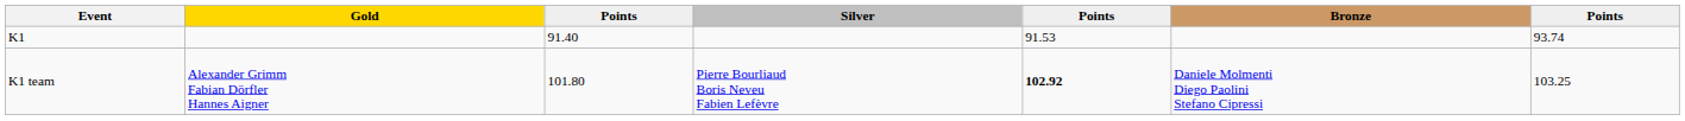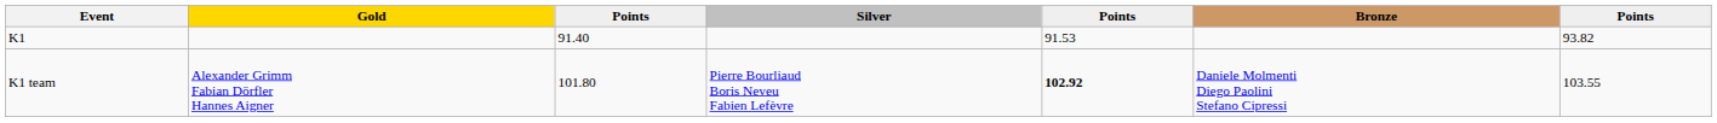 <table class="wikitable" width=100%>
 <tr>
 <th>Event</th>
 <td align=center bgcolor="gold"><strong>Gold</strong></td>
 <td align=center bgcolor="EFEFEF"><strong>Points</strong></td>
 <td align=center bgcolor="silver"><strong>Silver</strong></td>
 <td align=center bgcolor="EFEFEF"><strong>Points</strong></td>
 <td align=center bgcolor="CC9966"><strong>Bronze</strong></td>
 <td align=center bgcolor="EFEFEF"><strong>Points</strong></td>
 </tr>
 <tr>
 <td>K1</td>
 <td></td>
 <td>91.40</td>
 <td></td>
 <td>91.53</td>
 <td></td>
-<td>93.74</td>
+<td>93.82</td>
 </tr>
 <tr>
 <td>K1 team</td>
 <td><br><a href='#'>Alexander Grimm</a><br><a href='#'>Fabian Dörfler</a><br><a href='#'>Hannes Aigner</a></td>
 <td>101.80</td>
 <td><br><a href='#'>Pierre Bourliaud</a><br><a href='#'>Boris Neveu</a><br><a href='#'>Fabien Lefèvre</a></td>
 <td><strong>102.92</strong></td>
 <td><br><a href='#'>Daniele Molmenti</a><br><a href='#'>Diego Paolini</a><br><a href='#'>Stefano Cipressi</a></td>
-<td>103.25</td>
+<td>103.55</td>
 </tr>
 </table>
